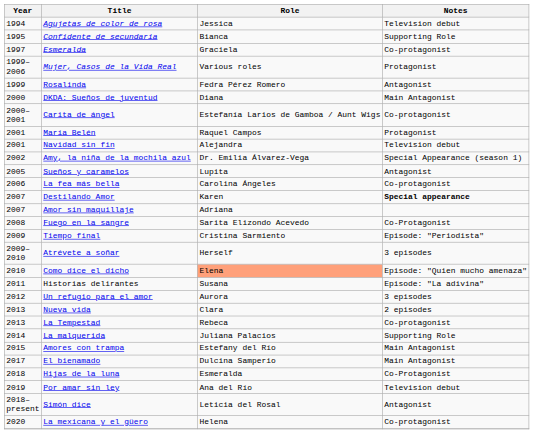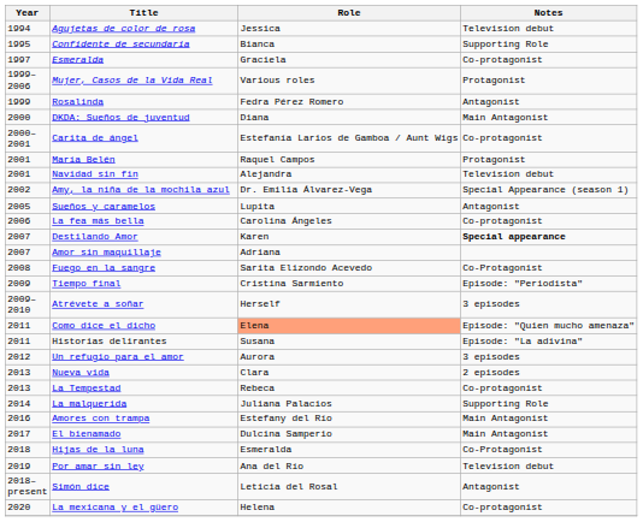 <table class="wikitable sortable">
 <tr>
 <th width="42">Year</th>
 <th width="250">Title</th>
 <th>Role</th>
 <th class="unsortable">Notes</th>
 </tr>
 <tr>
 <td>1994</td>
 <td><em><a href='#'>Agujetas de color de rosa</a></em></td>
 <td>Jessica</td>
 <td>Television debut</td>
 </tr>
 <tr>
 <td>1995</td>
 <td><em><a href='#'>Confidente de secundaria</a></em></td>
 <td>Bianca</td>
 <td>Supporting Role</td>
 </tr>
 <tr>
 <td>1997</td>
 <td><em><a href='#'>Esmeralda</a></em></td>
 <td>Graciela</td>
 <td>Co-protagonist</td>
 </tr>
 <tr>
 <td>1999–2006</td>
 <td><em><a href='#'>Mujer, Casos de la Vida Real</a></td>
 <td>Various roles</td>
 <td>Protagonist</td>
 </tr>
 <tr>
 <td>1999</td>
 <td></em><a href='#'>Rosalinda</a><em></td>
 <td>Fedra Pérez Romero</td>
 <td>Antagonist</td>
 </tr>
 <tr>
 <td>2000</td>
 <td></em><a href='#'>DKDA: Sueños de juventud</a><em></td>
 <td>Diana</td>
 <td>Main Antagonist</td>
 </tr>
 <tr>
 <td>2000–2001</td>
 <td></em><a href='#'>Carita de ángel</a><em></td>
 <td>Estefanía Larios de Gamboa / Aunt Wigs</td>
 <td>Co-protagonist</td>
 </tr>
 <tr>
 <td>2001</td>
 <td></em><a href='#'>María Belén</a><em></td>
 <td>Raquel Campos</td>
 <td>Protagonist</td>
 </tr>
 <tr>
 <td>2001</td>
 <td></em><a href='#'>Navidad sin fin</a><em></td>
 <td>Alejandra</td>
 <td>Television debut</td>
 </tr>
 <tr>
 <td>2002</td>
 <td></em><a href='#'>Amy, la niña de la mochila azul</a><em></td>
 <td>Dr. Emilia Álvarez-Vega</td>
 <td>Special Appearance (season 1)</td>
 </tr>
 <tr>
 <td>2005</td>
 <td></em><a href='#'>Sueños y caramelos</a><em></td>
 <td>Lupita</td>
 <td>Antagonist</td>
 </tr>
 <tr>
 <td>2006</td>
 <td></em><a href='#'>La fea más bella</a><em></td>
 <td>Carolina Ángeles</td>
 <td>Co-protagonist</td>
 </tr>
 <tr>
 <td>2007</td>
 <td></em><a href='#'>Destilando Amor</a><em></td>
 <td>Karen</td>
 <td><strong>Special appearance</strong></td>
 </tr>
 <tr>
 <td>2007</td>
 <td></em><a href='#'>Amor sin maquillaje</a><em></td>
 <td>Adriana</td>
 <td></td>
 </tr>
 <tr>
 <td>2008</td>
 <td></em><a href='#'>Fuego en la sangre</a><em></td>
 <td>Sarita Elizondo Acevedo</td>
 <td>Co-Protagonist</td>
 </tr>
 <tr>
 <td>2009</td>
 <td></em><a href='#'>Tiempo final</a><em></td>
 <td>Cristina Sarmiento</td>
 <td>Episode: "Periodista"</td>
 </tr>
 <tr>
 <td>2009–2010</td>
 <td></em><a href='#'>Atrévete a soñar</a><em></td>
 <td>Herself</td>
 <td>3 episodes</td>
 </tr>
 <tr>
-<td>2010</td>
+<td>2011</td>
 <td></em><a href='#'>Como dice el dicho</a><em></td>
 <td style="background: lightsalmon;">Elena</td>
 <td>Episode: "Quien mucho amenaza"</td>
 </tr>
 <tr>
 <td>2011</td>
 <td></em>Historias delirantes<em></td>
 <td>Susana</td>
 <td>Episode: "La adivina"</td>
 </tr>
 <tr>
 <td>2012</td>
 <td></em><a href='#'>Un refugio para el amor</a><em></td>
 <td>Aurora</td>
 <td>3 episodes</td>
 </tr>
 <tr>
 <td>2013</td>
 <td></em><a href='#'>Nueva vida</a><em></td>
 <td>Clara</td>
 <td>2 episodes</td>
 </tr>
 <tr>
 <td>2013</td>
 <td></em><a href='#'>La Tempestad</a><em></td>
 <td>Rebeca</td>
 <td>Co-protagonist</td>
 </tr>
 <tr>
 <td>2014</td>
 <td></em><a href='#'>La malquerida</a><em></td>
 <td>Juliana Palacios</td>
 <td>Supporting Role</td>
 </tr>
 <tr>
-<td>2015</td>
+<td>2016</td>
 <td></em><a href='#'>Amores con trampa</a><em></td>
 <td>Estefany del Río</td>
 <td>Main Antagonist</td>
 </tr>
 <tr>
 <td>2017</td>
 <td></em><a href='#'>El bienamado</a><em></td>
 <td>Dulcina Samperio</td>
 <td>Main Antagonist</td>
 </tr>
 <tr>
 <td>2018</td>
 <td></em><a href='#'>Hijas de la luna</a><em></td>
 <td>Esmeralda</td>
 <td>Co-Protagonist</td>
 </tr>
 <tr>
 <td>2019</td>
 <td></em><a href='#'>Por amar sin ley</a><em></td>
 <td>Ana del Río</td>
 <td>Television debut</td>
 </tr>
 <tr>
 <td>2018–present</td>
 <td></em><a href='#'>Simón dice</a><em></td>
 <td>Leticia del Rosal</td>
 <td>Antagonist</td>
 </tr>
 <tr>
 <td>2020</td>
 <td></em><a href='#'>La mexicana y el güero</a><em></td>
 <td>Helena</td>
 <td>Co-protagonist</td>
 </tr>
 <tr>
 </tr>
 </table>
